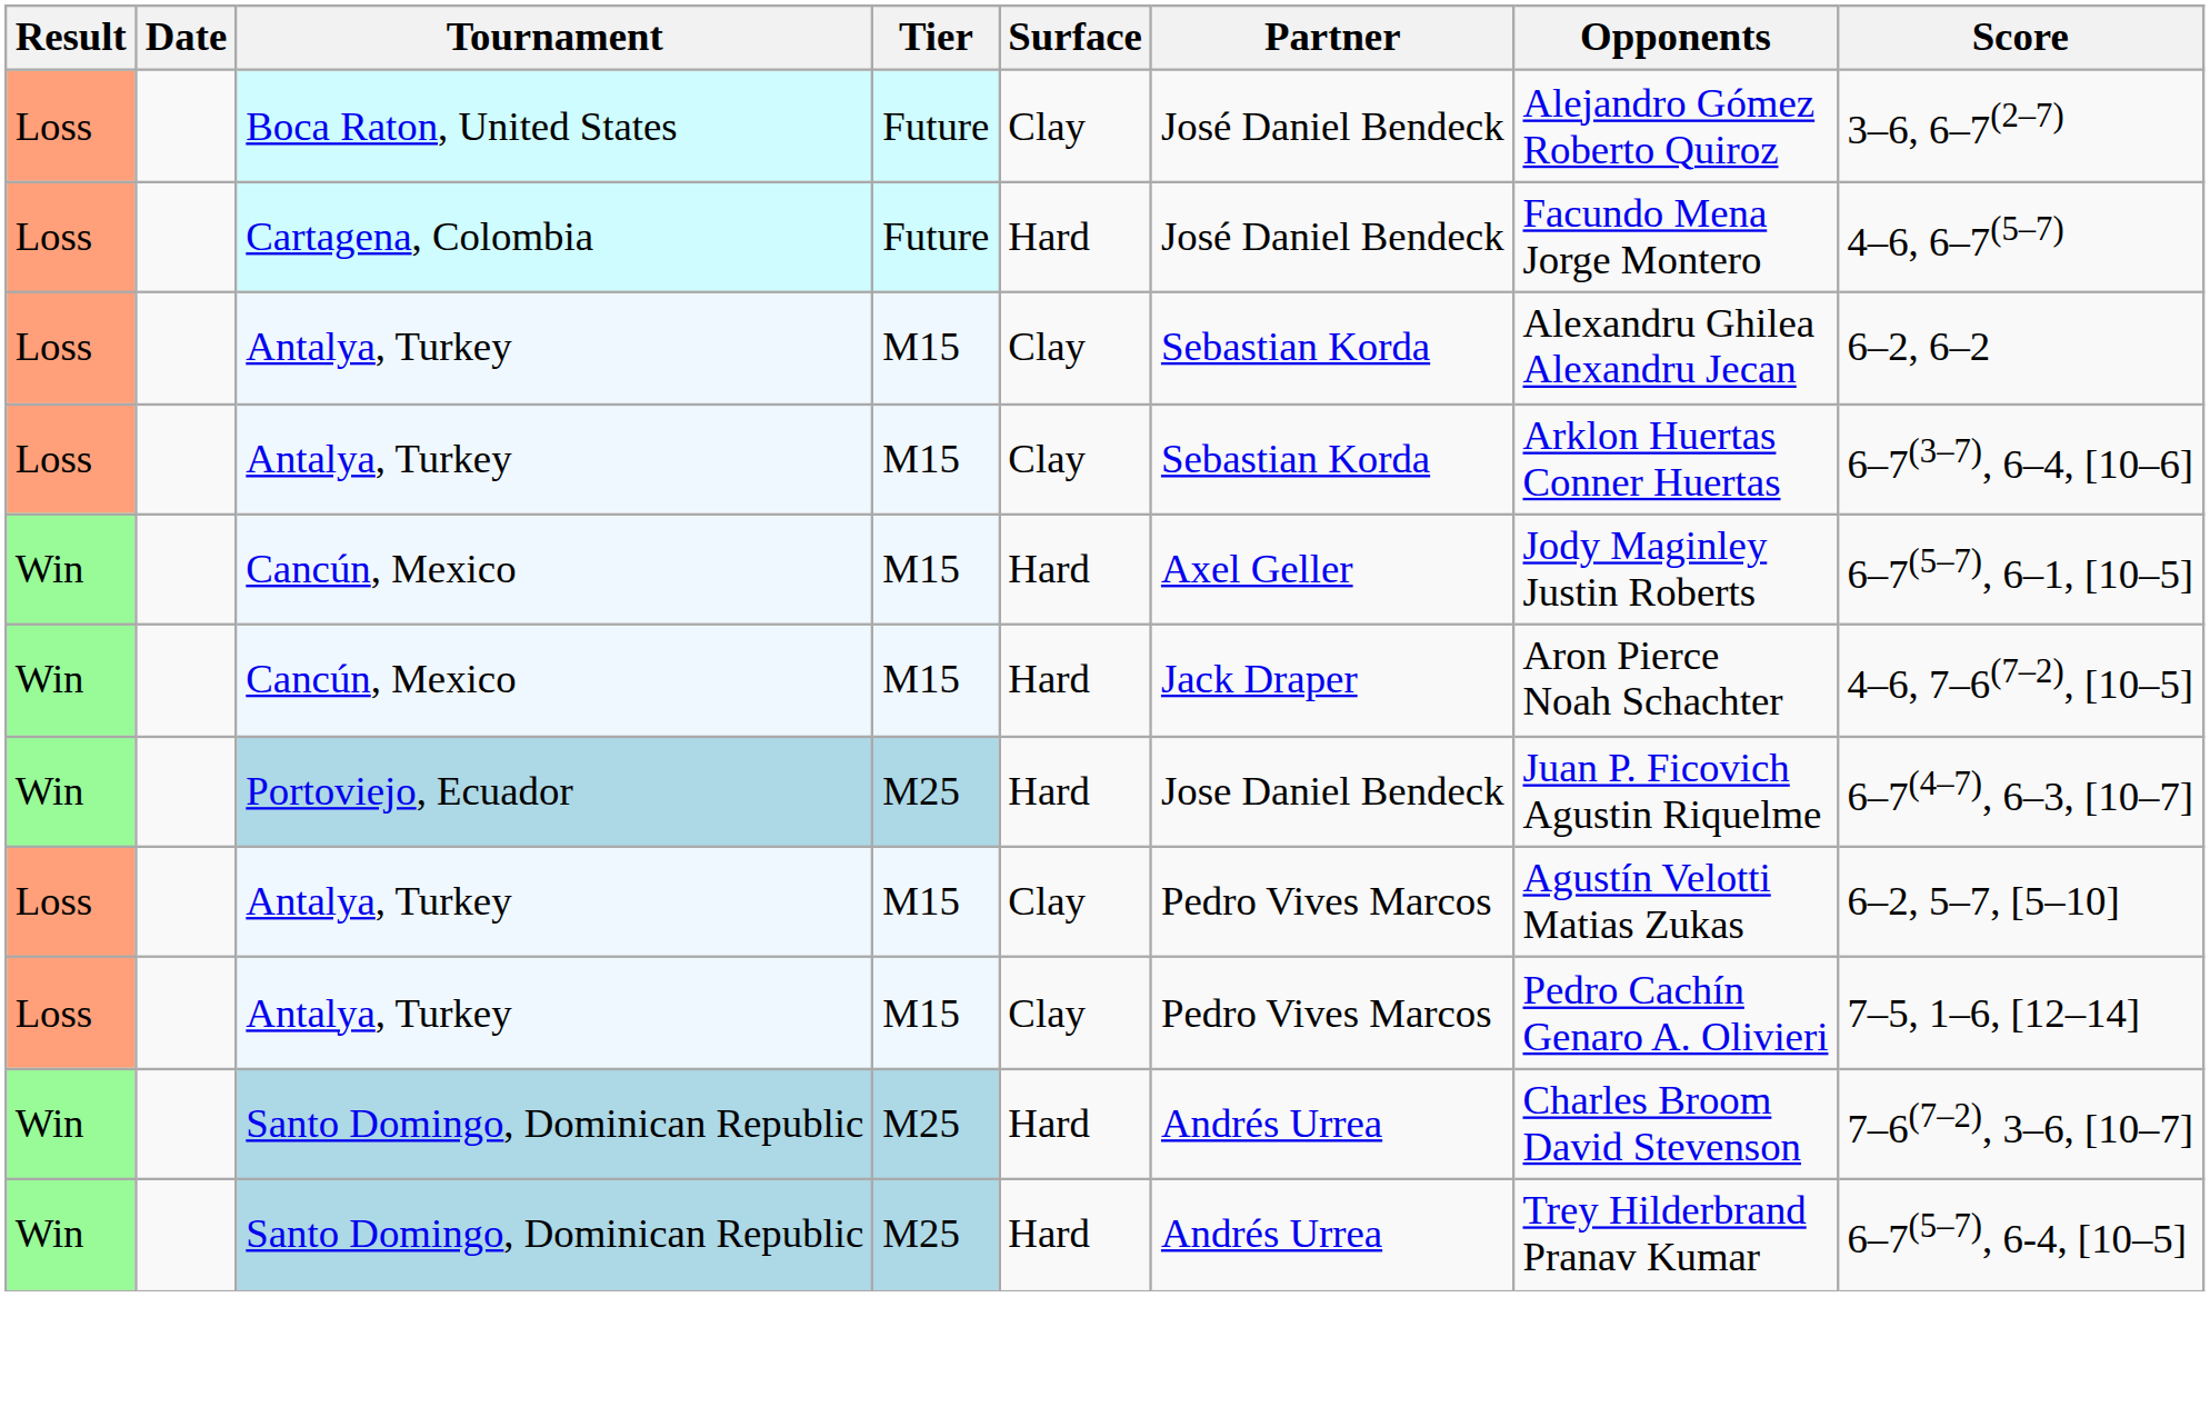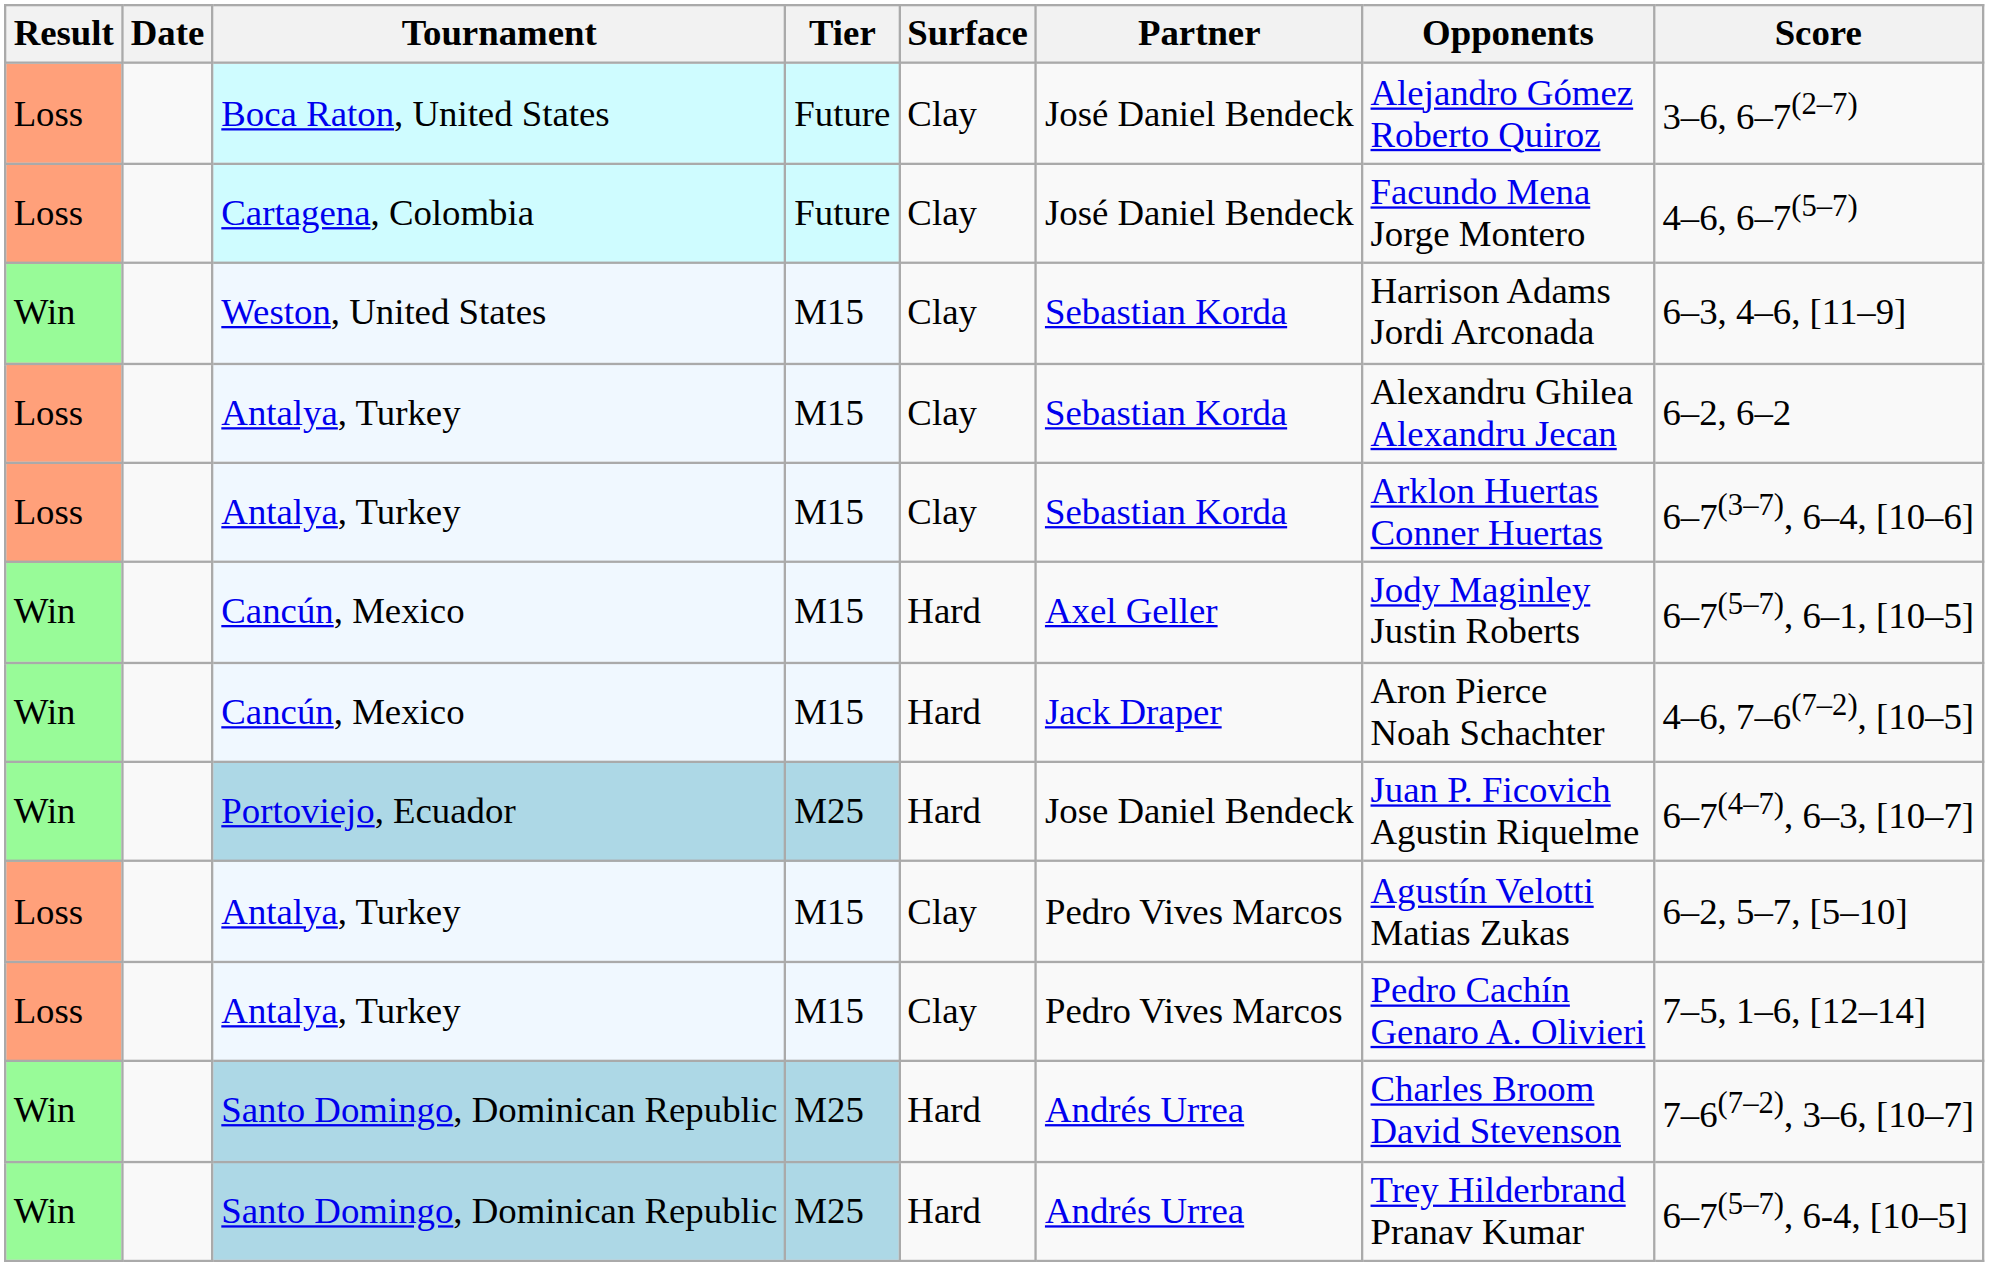 <table class="sortable wikitable">
 <tr>
 <th>Result</th>
 <th>Date</th>
 <th>Tournament</th>
 <th>Tier</th>
 <th>Surface</th>
 <th>Partner</th>
 <th>Opponents</th>
 <th class="unsortable">Score</th>
 </tr>
 <tr>
 <td style="background:#ffa07a;">Loss</td>
 <td></td>
 <td style="background:#cffcff;"><a href='#'>Boca Raton</a>, United States</td>
 <td style="background:#cffcff;">Future</td>
 <td>Clay</td>
 <td> José Daniel Bendeck</td>
 <td> <a href='#'>Alejandro Gómez</a> <br>  <a href='#'>Roberto Quiroz</a></td>
 <td>3–6, 6–7<sup>(2–7)</sup></td>
 </tr>
 <tr>
 <td style="background:#ffa07a;">Loss</td>
 <td></td>
 <td style="background:#cffcff;"><a href='#'>Cartagena</a>, Colombia</td>
 <td style="background:#cffcff;">Future</td>
-<td>Hard</td>
+<td>Clay</td>
 <td> José Daniel Bendeck</td>
 <td> <a href='#'>Facundo Mena</a> <br>  Jorge Montero</td>
 <td>4–6, 6–7<sup>(5–7)</sup></td>
+</tr>
+<tr>
+<td bgcolor=98fb98>Win</td>
+<td></td>
+<td style="background:#f0f8ff;"><a href='#'>Weston</a>, United States</td>
+<td style="background:#f0f8ff;">M15</td>
+<td>Clay</td>
+<td> <a href='#'>Sebastian Korda</a></td>
+<td> Harrison Adams <br>  Jordi Arconada</td>
+<td>6–3, 4–6, [11–9]</td>
 </tr>
 <tr>
 <td style="background:#ffa07a;">Loss</td>
 <td></td>
 <td style="background:#f0f8ff;"><a href='#'>Antalya</a>, Turkey</td>
 <td style="background:#f0f8ff;">M15</td>
 <td>Clay</td>
 <td> <a href='#'>Sebastian Korda</a></td>
 <td> Alexandru Ghilea<br> <a href='#'>Alexandru Jecan</a></td>
 <td>6–2, 6–2</td>
 </tr>
 <tr>
 <td style="background:#ffa07a;">Loss</td>
 <td></td>
 <td style="background:#f0f8ff;"><a href='#'>Antalya</a>, Turkey</td>
 <td style="background:#f0f8ff;">M15</td>
 <td>Clay</td>
 <td> <a href='#'>Sebastian Korda</a></td>
 <td> <a href='#'>Arklon Huertas</a><br> <a href='#'>Conner Huertas</a></td>
 <td>6–7<sup>(3–7)</sup>, 6–4, [10–6]</td>
 </tr>
 <tr>
 <td bgcolor=98fb98>Win</td>
 <td></td>
 <td style="background:#f0f8ff;"><a href='#'>Cancún</a>, Mexico</td>
 <td style="background:#f0f8ff;">M15</td>
 <td>Hard</td>
 <td> <a href='#'>Axel Geller</a></td>
 <td> <a href='#'>Jody Maginley</a>  <br>  Justin Roberts</td>
 <td>6–7<sup>(5–7)</sup>, 6–1, [10–5]</td>
 </tr>
 <tr>
 <td bgcolor=98fb98>Win</td>
 <td></td>
 <td style="background:#f0f8ff;"><a href='#'>Cancún</a>, Mexico</td>
 <td style="background:#f0f8ff;">M15</td>
 <td>Hard</td>
 <td> <a href='#'>Jack Draper</a></td>
 <td> Aron Pierce  <br>  Noah Schachter</td>
 <td>4–6, 7–6<sup>(7–2)</sup>, [10–5]</td>
 </tr>
 <tr>
 <td bgcolor=98fb98>Win</td>
 <td></td>
 <td style="background:lightblue;"><a href='#'>Portoviejo</a>, Ecuador</td>
 <td style="background:lightblue;">M25</td>
 <td>Hard</td>
 <td> Jose Daniel Bendeck</td>
 <td> <a href='#'>Juan P. Ficovich</a> <br>  Agustin Riquelme</td>
 <td>6–7<sup>(4–7)</sup>, 6–3, [10–7]</td>
 </tr>
 <tr>
 <td style="background:#ffa07a;">Loss</td>
 <td></td>
 <td style="background:#f0f8ff;"><a href='#'>Antalya</a>, Turkey</td>
 <td style="background:#f0f8ff;">M15</td>
 <td>Clay</td>
 <td> Pedro Vives Marcos</td>
 <td> <a href='#'>Agustín Velotti</a>  <br>  Matias Zukas</td>
 <td>6–2, 5–7, [5–10]</td>
 </tr>
 <tr>
 <td style="background:#ffa07a;">Loss</td>
 <td></td>
 <td style="background:#f0f8ff;"><a href='#'>Antalya</a>, Turkey</td>
 <td style="background:#f0f8ff;">M15</td>
 <td>Clay</td>
 <td> Pedro Vives Marcos</td>
 <td> <a href='#'>Pedro Cachín</a>  <br>  <a href='#'>Genaro A. Olivieri</a></td>
 <td>7–5, 1–6, [12–14]</td>
 </tr>
 <tr>
 <td bgcolor=98fb98>Win</td>
 <td></td>
 <td style="background:lightblue;"><a href='#'>Santo Domingo</a>, Dominican Republic</td>
 <td style="background:lightblue;">M25</td>
 <td>Hard</td>
 <td> <a href='#'>Andrés Urrea</a></td>
 <td> <a href='#'>Charles Broom</a> <br>  <a href='#'>David Stevenson</a></td>
 <td>7–6<sup>(7–2)</sup>, 3–6, [10–7]</td>
 </tr>
 <tr>
 <td bgcolor=98fb98>Win</td>
 <td></td>
 <td style="background:lightblue;"><a href='#'>Santo Domingo</a>, Dominican Republic</td>
 <td style="background:lightblue;">M25</td>
 <td>Hard</td>
 <td> <a href='#'>Andrés Urrea</a></td>
 <td> <a href='#'>Trey Hilderbrand</a> <br>  Pranav Kumar</td>
 <td>6–7<sup>(5–7)</sup>, 6-4, [10–5]</td>
 </tr>
 </table>
